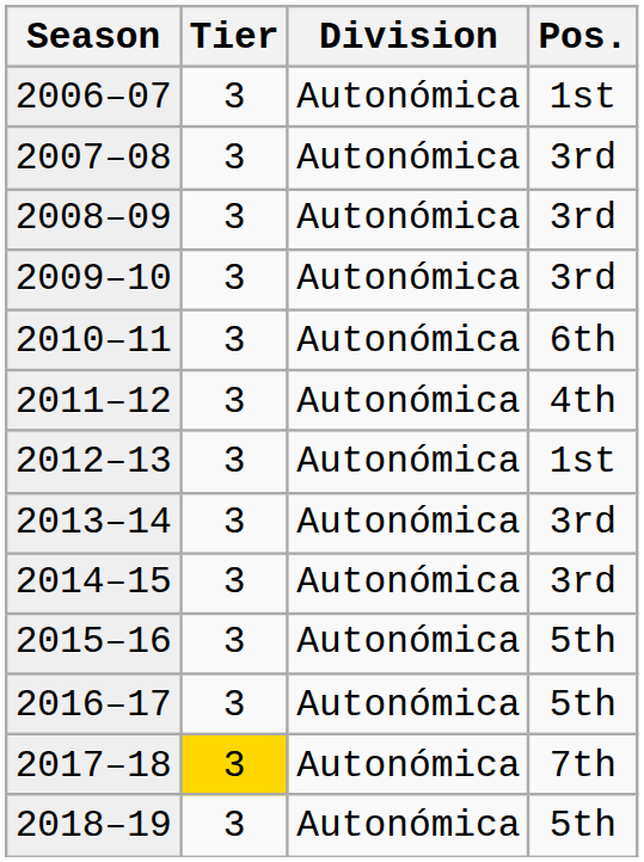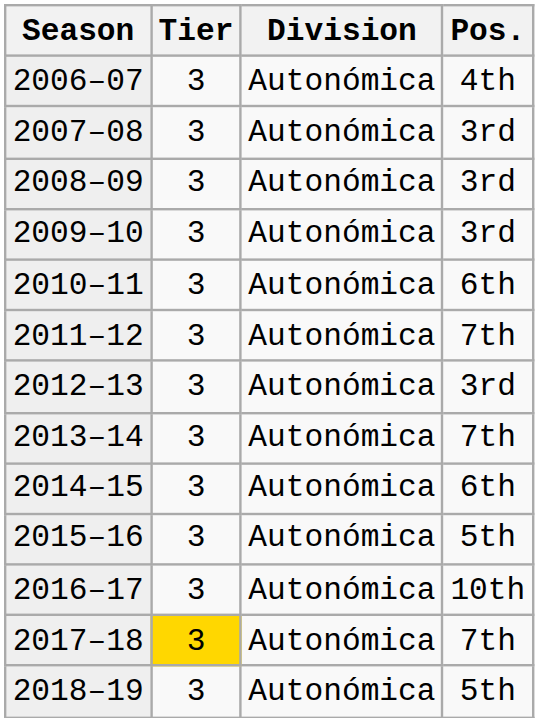 <table class="wikitable">
 <tr>
 <th>Season</th>
 <th>Tier</th>
 <th>Division</th>
 <th>Pos.</th>
 </tr>
 <tr>
 <td style="background:#efefef;">2006–07</td>
 <td align="center">3</td>
 <td>Autonómica</td>
-<td align="center">1st</td>
+<td align="center">4th</td>
 </tr>
 <tr>
 <td style="background:#efefef;">2007–08</td>
 <td align="center">3</td>
 <td>Autonómica</td>
 <td align="center">3rd</td>
 </tr>
 <tr>
 <td style="background:#efefef;">2008–09</td>
 <td align="center">3</td>
 <td>Autonómica</td>
 <td align="center">3rd</td>
 </tr>
 <tr>
 <td style="background:#efefef;">2009–10</td>
 <td align="center">3</td>
 <td>Autonómica</td>
 <td align="center">3rd</td>
 </tr>
 <tr>
 <td style="background:#efefef;">2010–11</td>
 <td align="center">3</td>
 <td>Autonómica</td>
 <td align="center">6th</td>
 </tr>
 <tr>
 <td style="background:#efefef;">2011–12</td>
 <td align="center">3</td>
 <td>Autonómica</td>
-<td align="center">4th</td>
+<td align="center">7th</td>
 </tr>
 <tr>
 <td style="background:#efefef;">2012–13</td>
 <td align="center">3</td>
 <td>Autonómica</td>
-<td align="center">1st</td>
+<td align="center">3rd</td>
 </tr>
 <tr>
 <td style="background:#efefef;">2013–14</td>
 <td align="center">3</td>
 <td>Autonómica</td>
-<td align="center">3rd</td>
+<td align="center">7th</td>
 </tr>
 <tr>
 <td style="background:#efefef;">2014–15</td>
 <td align="center">3</td>
 <td>Autonómica</td>
-<td align="center">3rd</td>
+<td align="center">6th</td>
 </tr>
 <tr>
 <td style="background:#efefef;">2015–16</td>
 <td align="center">3</td>
 <td>Autonómica</td>
 <td align="center">5th</td>
 </tr>
 <tr>
 <td style="background:#efefef;">2016–17</td>
 <td align="center">3</td>
 <td>Autonómica</td>
-<td align="center">5th</td>
+<td align="center">10th</td>
 </tr>
 <tr>
 <td style="background:#efefef;">2017–18</td>
 <td align="center" style="background: gold;">3</td>
 <td>Autonómica</td>
 <td align="center">7th</td>
 </tr>
 <tr>
 <td style="background:#efefef;">2018–19</td>
 <td align="center">3</td>
 <td>Autonómica</td>
 <td align="center">5th</td>
 </tr>
 <tr>
 </tr>
 </table>
